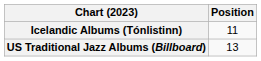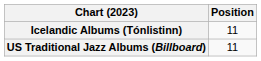 <table class="wikitable sortable plainrowheaders" style="text-align:center">
 <tr>
 <th scope="col">Chart (2023)</th>
 <th scope="col">Position</th>
 </tr>
 <tr>
 <th scope="row">Icelandic Albums (Tónlistinn)</th>
 <td>11</td>
 </tr>
 <tr>
 <th scope="row">US Traditional Jazz Albums (<em>Billboard</em>)</th>
-<td>13</td>
+<td>11</td>
 </tr>
 </table>
